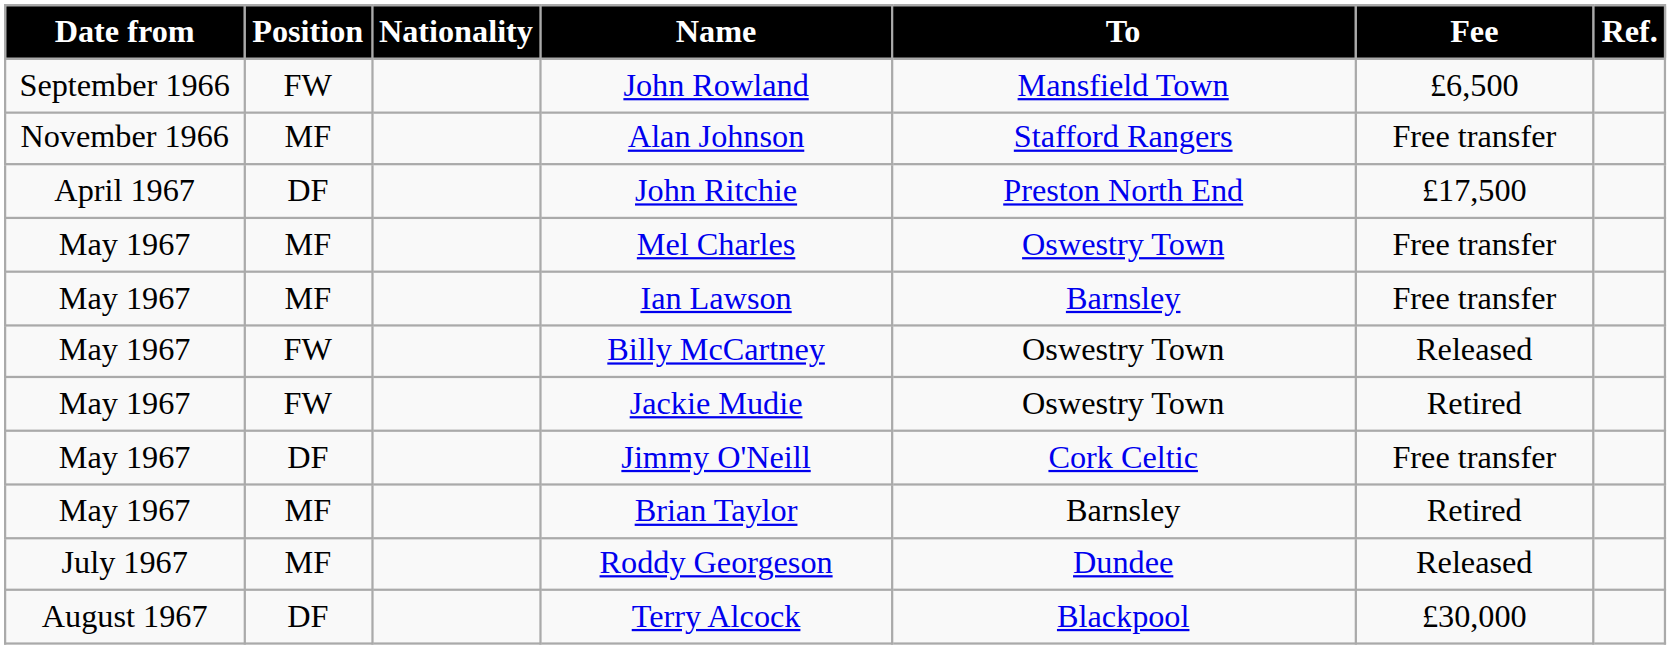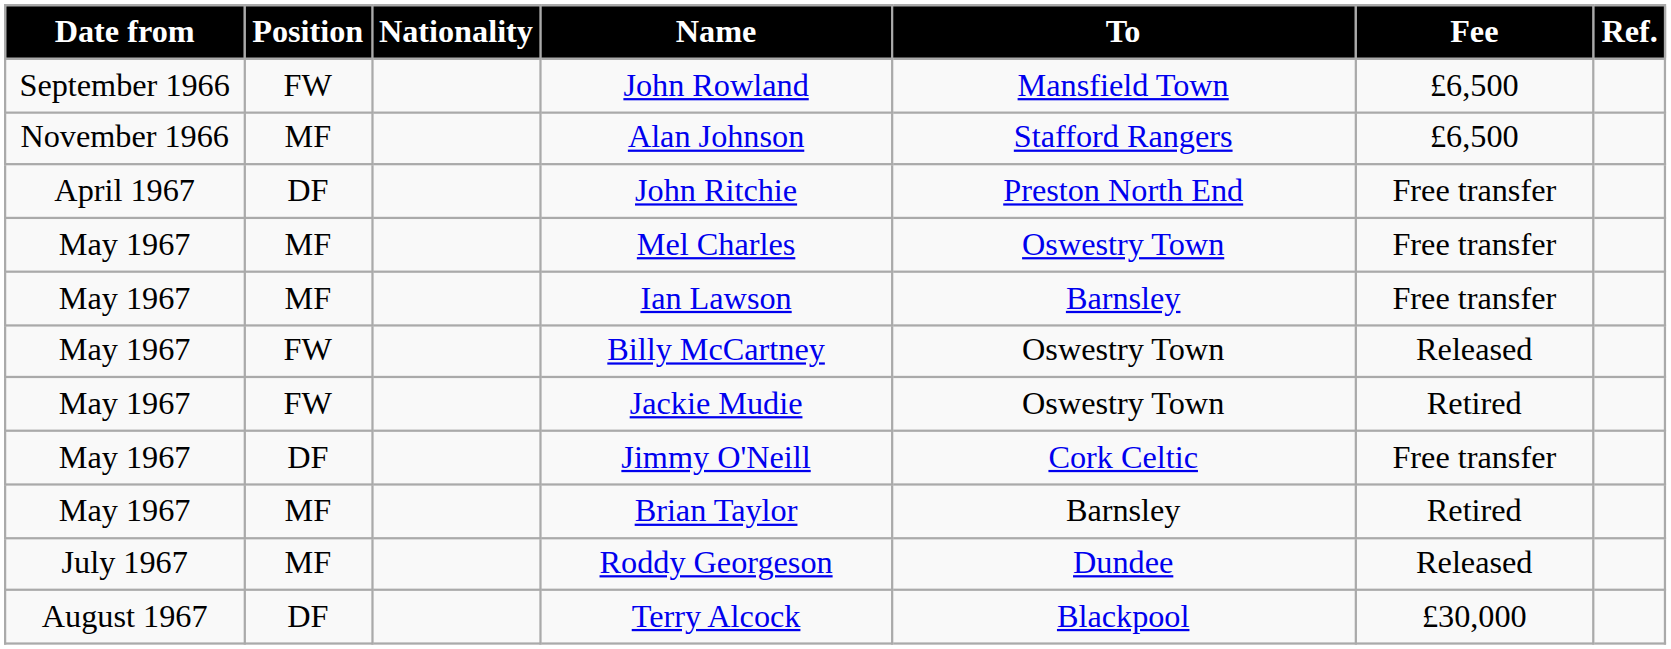 <table class="wikitable" style="text-align:center; font-size:90%; ">
 <tr>
 <th style="background:#000000; color:white; width:100px;">Date from</th>
 <th style="background:#000000; color:white; width:50px;">Position</th>
 <th style="background:#000000; color:white; width:50px;">Nationality</th>
 <th style="background:#000000; color:white; width:150px;">Name</th>
 <th style="background:#000000; color:white; width:200px;">To</th>
 <th style="background:#000000; color:white; width:100px;">Fee</th>
 <th style="background:#000000; color:white; width:25px;">Ref.</th>
 </tr>
 <tr>
 <td>September 1966</td>
 <td>FW</td>
 <td></td>
 <td><a href='#'>John Rowland</a></td>
 <td><a href='#'>Mansfield Town</a></td>
 <td>£6,500</td>
 <td></td>
 </tr>
 <tr>
 <td>November 1966</td>
 <td>MF</td>
 <td></td>
 <td><a href='#'>Alan Johnson</a></td>
 <td><a href='#'>Stafford Rangers</a></td>
-<td>Free transfer</td>
+<td>£6,500</td>
 <td></td>
 </tr>
 <tr>
 <td>April 1967</td>
 <td>DF</td>
 <td></td>
 <td><a href='#'>John Ritchie</a></td>
 <td><a href='#'>Preston North End</a></td>
-<td>£17,500</td>
+<td>Free transfer</td>
 <td></td>
 </tr>
 <tr>
 <td>May 1967</td>
 <td>MF</td>
 <td></td>
 <td><a href='#'>Mel Charles</a></td>
 <td> <a href='#'>Oswestry Town</a></td>
 <td>Free transfer</td>
 <td></td>
 </tr>
 <tr>
 <td>May 1967</td>
 <td>MF</td>
 <td></td>
 <td><a href='#'>Ian Lawson</a></td>
 <td><a href='#'>Barnsley</a></td>
 <td>Free transfer</td>
 <td></td>
 </tr>
 <tr>
 <td>May 1967</td>
 <td>FW</td>
 <td></td>
 <td><a href='#'>Billy McCartney</a></td>
 <td> Oswestry Town</td>
 <td>Released</td>
 <td></td>
 </tr>
 <tr>
 <td>May 1967</td>
 <td>FW</td>
 <td></td>
 <td><a href='#'>Jackie Mudie</a></td>
 <td> Oswestry Town</td>
 <td>Retired</td>
 <td></td>
 </tr>
 <tr>
 <td>May 1967</td>
 <td>DF</td>
 <td></td>
 <td><a href='#'>Jimmy O'Neill</a></td>
 <td> <a href='#'>Cork Celtic</a></td>
 <td>Free transfer</td>
 <td></td>
 </tr>
 <tr>
 <td>May 1967</td>
 <td>MF</td>
 <td></td>
 <td><a href='#'>Brian Taylor</a></td>
 <td>Barnsley</td>
 <td>Retired</td>
 <td></td>
 </tr>
 <tr>
 <td>July 1967</td>
 <td>MF</td>
 <td></td>
 <td><a href='#'>Roddy Georgeson</a></td>
 <td> <a href='#'>Dundee</a></td>
 <td>Released</td>
 <td></td>
 </tr>
 <tr>
 <td>August 1967</td>
 <td>DF</td>
 <td></td>
 <td><a href='#'>Terry Alcock</a></td>
 <td><a href='#'>Blackpool</a></td>
 <td>£30,000</td>
 <td></td>
 </tr>
 </table>
